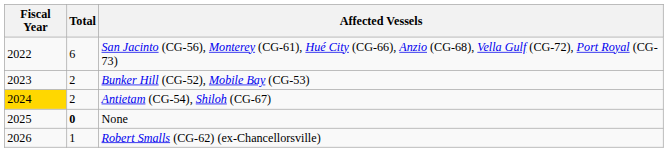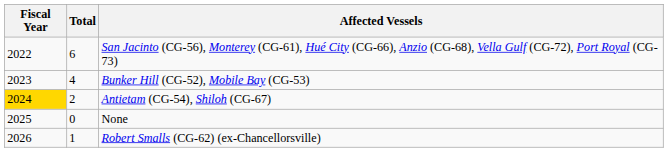 <table class="wikitable">
 <tr>
 <th>Fiscal Year</th>
 <th>Total</th>
 <th>Affected Vessels</th>
 </tr>
 <tr>
 <td>2022</td>
 <td>6</td>
 <td><em><a href='#'>San Jacinto</a></em> (CG-56), <em><a href='#'>Monterey</a></em> (CG-61), <em><a href='#'>Hué City</a></em> (CG-66), <em><a href='#'>Anzio</a></em> (CG-68), <em><a href='#'>Vella Gulf</a></em> (CG-72), <em><a href='#'>Port Royal</a></em> (CG-73)</td>
 </tr>
 <tr>
 <td>2023</td>
-<td>2</td>
+<td>4</td>
 <td><em><a href='#'>Bunker Hill</a></em> (CG-52), <em><a href='#'>Mobile Bay</a></em> (CG-53)</td>
 </tr>
 <tr>
 <td style="background: gold;">2024</td>
 <td>2</td>
 <td><em><a href='#'>Antietam</a></em> (CG-54), <em><a href='#'>Shiloh</a></em> (CG-67)</td>
 </tr>
 <tr>
 <td>2025</td>
-<td><strong>0</strong></td>
+<td>0</td>
 <td>None</td>
 </tr>
 <tr>
 <td>2026</td>
 <td>1</td>
 <td><em><a href='#'>Robert Smalls</a></em> (CG-62) (ex-Chancellorsville)</td>
 </tr>
 </table>
